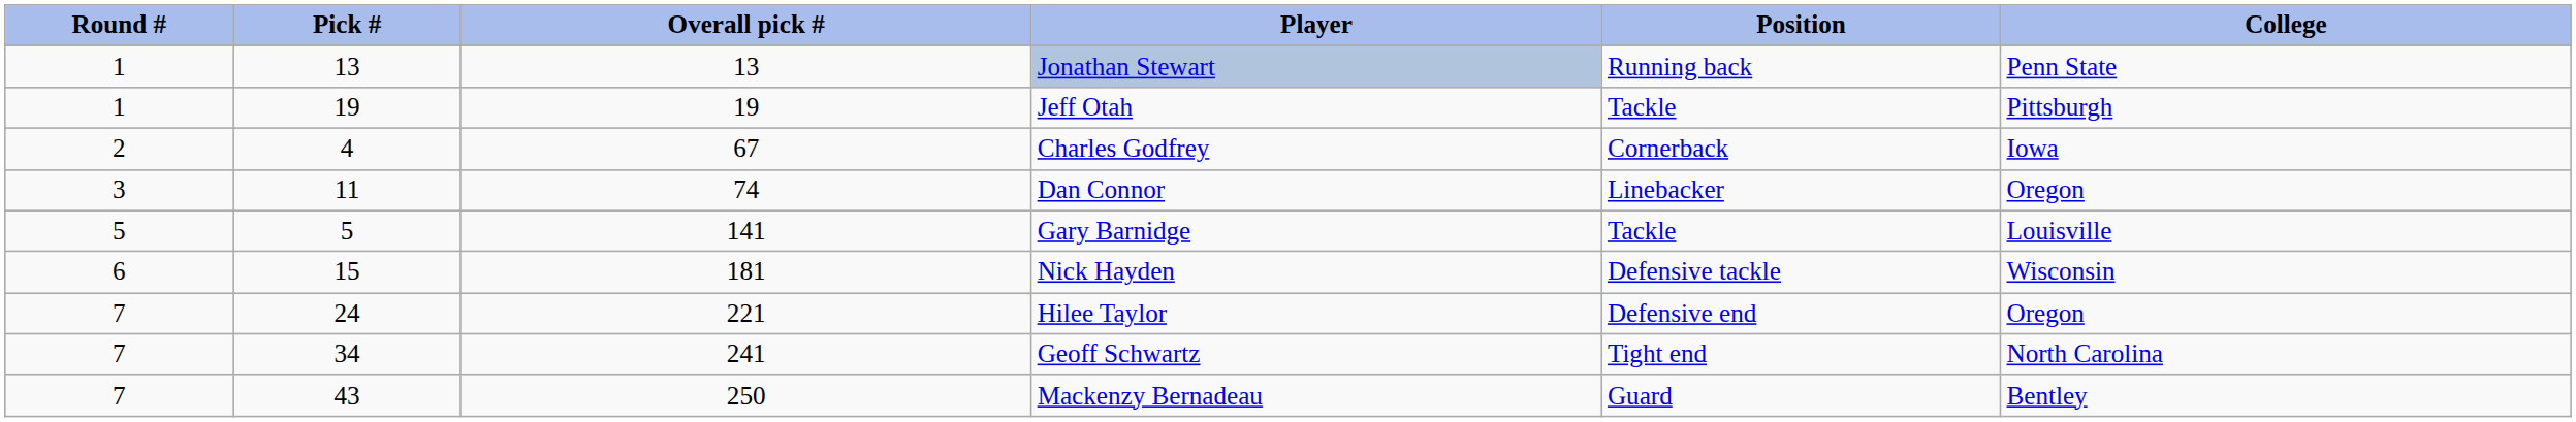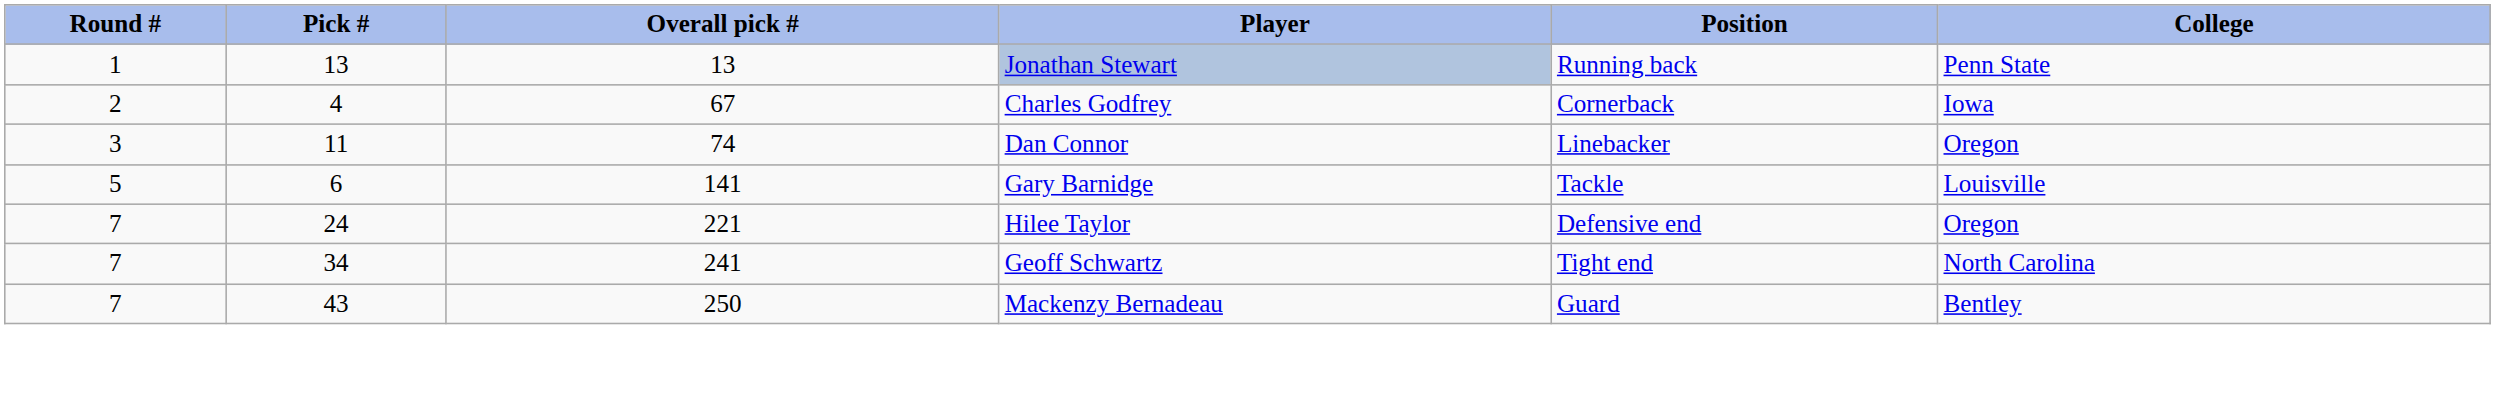 <table class="wikitable" style="width: 100%">
 <tr>
 <th style="background:#A8BDEC;" width=8%>Round #</th>
 <th width=8% style="background:#A8BDEC;">Pick #</th>
 <th width=20% style="background:#A8BDEC;">Overall pick #</th>
 <th width=20% style="background:#A8BDEC;">Player</th>
 <th width=14% style="background:#A8BDEC;">Position</th>
 <th width=20% style="background:#A8BDEC;">College</th>
 </tr>
 <tr>
 <td align=center>1</td>
 <td align=center>13</td>
 <td align=center>13</td>
 <td bgcolor=lightsteelblue><a href='#'>Jonathan Stewart</a></td>
 <td><a href='#'>Running back</a></td>
 <td><a href='#'>Penn State</a></td>
-</tr>
-<tr>
-<td align=center>1</td>
-<td align=center>19</td>
-<td align=center>19</td>
-<td><a href='#'>Jeff Otah</a></td>
-<td><a href='#'>Tackle</a></td>
-<td><a href='#'>Pittsburgh</a></td>
 </tr>
 <tr>
 <td align=center>2</td>
 <td align=center>4</td>
 <td align=center>67</td>
 <td><a href='#'>Charles Godfrey</a></td>
 <td><a href='#'>Cornerback</a></td>
 <td><a href='#'>Iowa</a></td>
 </tr>
 <tr>
 <td align=center>3</td>
 <td align=center>11</td>
 <td align=center>74</td>
 <td><a href='#'>Dan Connor</a></td>
 <td><a href='#'>Linebacker</a></td>
 <td><a href='#'>Oregon</a></td>
 </tr>
 <tr>
 <td align=center>5</td>
-<td align=center>5</td>
+<td align=center>6</td>
 <td align=center>141</td>
 <td><a href='#'>Gary Barnidge</a></td>
 <td><a href='#'>Tackle</a></td>
 <td><a href='#'>Louisville</a></td>
-</tr>
-<tr>
-<td align=center>6</td>
-<td align=center>15</td>
-<td align=center>181</td>
-<td><a href='#'>Nick Hayden</a></td>
-<td><a href='#'>Defensive tackle</a></td>
-<td><a href='#'>Wisconsin</a></td>
 </tr>
 <tr>
 <td align=center>7</td>
 <td align=center>24</td>
 <td align=center>221</td>
 <td><a href='#'>Hilee Taylor</a></td>
 <td><a href='#'>Defensive end</a></td>
 <td><a href='#'>Oregon</a></td>
 </tr>
 <tr>
 <td align=center>7</td>
 <td align=center>34</td>
 <td align=center>241</td>
 <td><a href='#'>Geoff Schwartz</a></td>
 <td><a href='#'>Tight end</a></td>
 <td><a href='#'>North Carolina</a></td>
 </tr>
 <tr>
 <td align=center>7</td>
 <td align=center>43</td>
 <td align=center>250</td>
 <td><a href='#'>Mackenzy Bernadeau</a></td>
 <td><a href='#'>Guard</a></td>
 <td><a href='#'>Bentley</a></td>
 </tr>
 </table>
